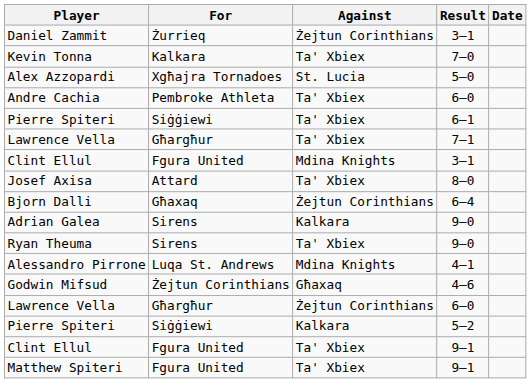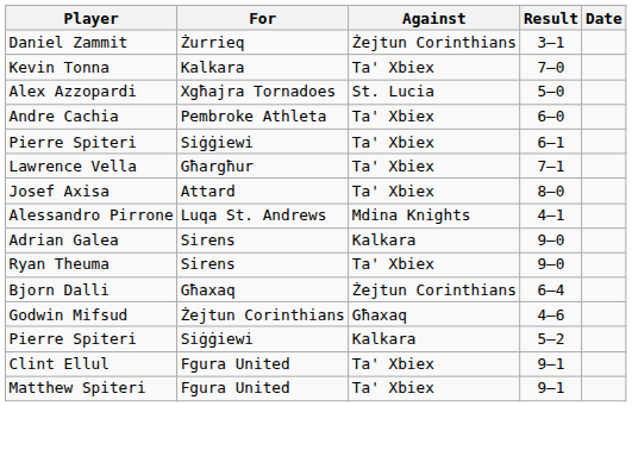 <table class="wikitable">
 <tr>
 <th>Player</th>
 <th>For</th>
 <th>Against</th>
 <th>Result</th>
 <th>Date</th>
 </tr>
 <tr>
 <td> Daniel Zammit</td>
 <td>Żurrieq</td>
 <td>Żejtun Corinthians</td>
 <td align="center">3–1</td>
 <td></td>
 </tr>
 <tr>
 <td> Kevin Tonna</td>
 <td>Kalkara</td>
 <td>Ta' Xbiex</td>
 <td align="center">7–0</td>
 <td></td>
 </tr>
 <tr>
 <td> Alex Azzopardi</td>
 <td>Xgħajra Tornadoes</td>
 <td>St. Lucia</td>
 <td align="center">5–0</td>
 <td></td>
 </tr>
 <tr>
 <td> Andre Cachia</td>
 <td>Pembroke Athleta</td>
 <td>Ta' Xbiex</td>
 <td align="center">6–0</td>
 <td></td>
 </tr>
 <tr>
 <td> Pierre Spiteri</td>
 <td>Siġġiewi</td>
 <td>Ta' Xbiex</td>
 <td align="center">6–1</td>
 <td></td>
 </tr>
 <tr>
 <td> Lawrence Vella</td>
 <td>Għargħur</td>
 <td>Ta' Xbiex</td>
 <td align="center">7–1</td>
 <td></td>
 </tr>
 <tr>
-<td> Clint Ellul</td>
-<td>Fgura United</td>
-<td>Mdina Knights</td>
-<td align="center">3–1</td>
-<td></td>
-</tr>
-<tr>
 <td> Josef Axisa</td>
 <td>Attard</td>
 <td>Ta' Xbiex</td>
 <td align="center">8–0</td>
 <td></td>
 </tr>
 <tr>
-<td> Bjorn Dalli</td>
-<td>Għaxaq</td>
-<td>Żejtun Corinthians</td>
-<td align="center">6–4</td>
+<td> Alessandro Pirrone</td>
+<td>Luqa St. Andrews</td>
+<td>Mdina Knights</td>
+<td align="center">4–1</td>
 <td></td>
 </tr>
 <tr>
 <td> Adrian Galea</td>
 <td>Sirens</td>
 <td>Kalkara</td>
 <td align="center">9–0</td>
 <td></td>
 </tr>
 <tr>
 <td> Ryan Theuma</td>
 <td>Sirens</td>
 <td>Ta' Xbiex</td>
 <td align="center">9–0</td>
 <td></td>
 </tr>
 <tr>
-<td> Alessandro Pirrone</td>
-<td>Luqa St. Andrews</td>
-<td>Mdina Knights</td>
-<td align="center">4–1</td>
+<td> Bjorn Dalli</td>
+<td>Għaxaq</td>
+<td>Żejtun Corinthians</td>
+<td align="center">6–4</td>
 <td></td>
 </tr>
 <tr>
 <td> Godwin Mifsud</td>
 <td>Żejtun Corinthians</td>
 <td>Għaxaq</td>
 <td align="center">4–6</td>
-<td></td>
-</tr>
-<tr>
-<td> Lawrence Vella</td>
-<td>Għargħur</td>
-<td>Żejtun Corinthians</td>
-<td align="center">6–0</td>
 <td></td>
 </tr>
 <tr>
 <td> Pierre Spiteri</td>
 <td>Siġġiewi</td>
 <td>Kalkara</td>
 <td align="center">5–2</td>
 <td></td>
 </tr>
 <tr>
 <td> Clint Ellul</td>
 <td>Fgura United</td>
 <td>Ta' Xbiex</td>
 <td align="center">9–1</td>
 <td></td>
 </tr>
 <tr>
 <td> Matthew Spiteri</td>
 <td>Fgura United</td>
 <td>Ta' Xbiex</td>
 <td align="center">9–1</td>
 <td></td>
 </tr>
 </table>
